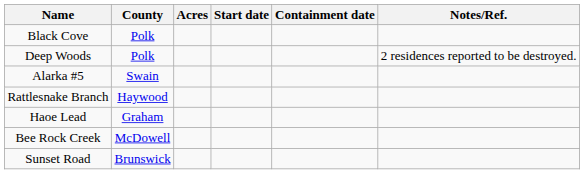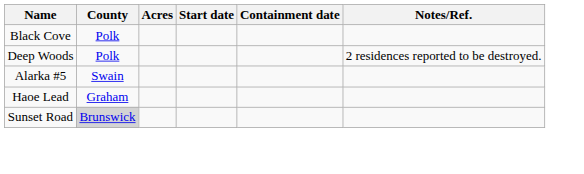 <table class="wikitable sortable plainrowheaders mw-collapsible" style="text-align:center;">
 <tr>
 <th scope="col">Name</th>
 <th scope="col">County </th>
 <th scope="col">Acres</th>
 <th scope="col">Start date</th>
 <th scope="col">Containment date</th>
 <th scope="col">Notes/Ref.</th>
 </tr>
 <tr>
 <td>Black Cove</td>
 <td><a href='#'>Polk</a></td>
 <td></td>
 <td></td>
 <td></td>
 <td></td>
 </tr>
 <tr>
 <td>Deep Woods</td>
 <td><a href='#'>Polk</a></td>
 <td></td>
 <td></td>
 <td></td>
 <td>2 residences reported to be destroyed.</td>
 </tr>
 <tr>
 <td>Alarka #5</td>
 <td><a href='#'>Swain</a></td>
 <td></td>
 <td></td>
 <td></td>
 <td></td>
 </tr>
 <tr>
-<td>Rattlesnake Branch</td>
-<td><a href='#'>Haywood</a></td>
-<td></td>
-<td></td>
-<td></td>
-<td></td>
-</tr>
-<tr>
 <td>Haoe Lead</td>
 <td><a href='#'>Graham</a></td>
 <td></td>
 <td></td>
 <td></td>
 <td></td>
 </tr>
 <tr>
-<td>Bee Rock Creek</td>
-<td><a href='#'>McDowell</a></td>
-<td></td>
-<td></td>
-<td></td>
-<td></td>
-</tr>
-<tr>
 <td>Sunset Road</td>
-<td><a href='#'>Brunswick</a></td>
+<td style="background: lightgrey;"><a href='#'>Brunswick</a></td>
 <td></td>
 <td></td>
 <td></td>
 <td></td>
 </tr>
 </table>
